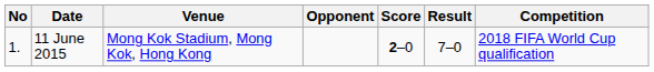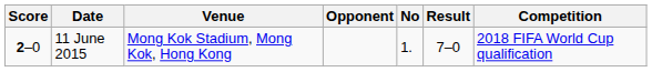 <table class="wikitable" style="font-size:85%;">
 <tr>
-<th>No</th>
+<th>Score</th>
 <th>Date</th>
 <th>Venue</th>
 <th>Opponent</th>
-<th>Score</th>
+<th>No</th>
 <th>Result</th>
 <th>Competition</th>
 </tr>
 <tr>
-<td>1.</td>
+<td align=center><strong>2</strong>–0</td>
 <td>11 June 2015</td>
 <td><a href='#'>Mong Kok Stadium</a>, <a href='#'>Mong Kok</a>, <a href='#'>Hong Kong</a></td>
 <td></td>
-<td align=center><strong>2</strong>–0</td>
+<td>1.</td>
 <td align=center>7–0</td>
 <td><a href='#'>2018 FIFA World Cup qualification</a></td>
 </tr>
 </table>
